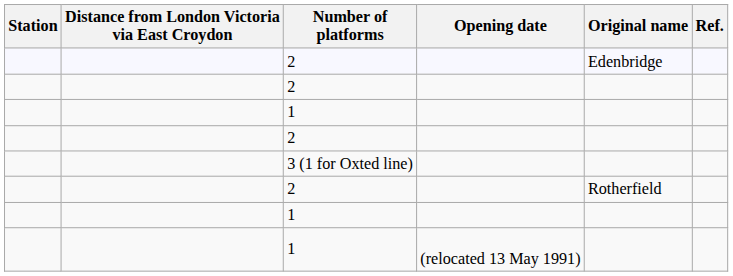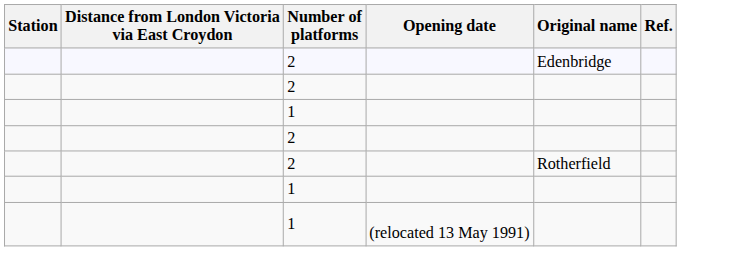 <table class="wikitable sortable collapsible">
 <tr>
 <th scope="col">Station</th>
 <th scope="col">Distance from London Victoria<br> via East Croydon</th>
 <th scope="col">Number of<br> platforms</th>
 <th scope="col">Opening date</th>
 <th scope="col" class="unsortable">Original name</th>
 <th scope="col" class="unsortable">Ref.</th>
 </tr>
 <tr style="background:#F8F8FF">
 <td></td>
 <td></td>
 <td>2</td>
 <td></td>
 <td>Edenbridge</td>
 <td></td>
 </tr>
 <tr>
 <td></td>
 <td></td>
 <td>2</td>
 <td></td>
 <td></td>
 <td></td>
 </tr>
 <tr>
 <td></td>
 <td></td>
 <td>1</td>
 <td></td>
 <td></td>
 <td></td>
 </tr>
 <tr>
 <td></td>
 <td></td>
 <td>2</td>
 <td></td>
 <td></td>
 <td></td>
 </tr>
 <tr>
 <td></td>
 <td></td>
-<td>3 (1 for Oxted line)</td>
-<td></td>
-<td></td>
-<td></td>
-</tr>
-<tr>
-<td></td>
-<td></td>
 <td>2</td>
 <td></td>
 <td>Rotherfield</td>
 <td></td>
 </tr>
 <tr>
 <td></td>
 <td></td>
 <td>1</td>
 <td></td>
 <td></td>
 <td></td>
 </tr>
 <tr>
 <td></td>
 <td></td>
 <td>1</td>
 <td><br>(relocated 13 May 1991)</td>
 <td></td>
 <td></td>
 </tr>
 </table>
